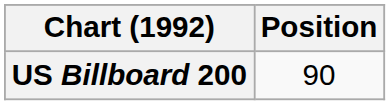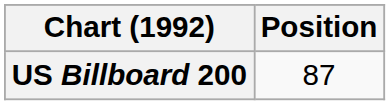 <table class="wikitable plainrowheaders" style="text-align:center">
 <tr>
 <th scope="col">Chart (1992)</th>
 <th scope="col">Position</th>
 </tr>
 <tr>
 <th scope="row">US <em>Billboard</em> 200</th>
-<td>90</td>
+<td>87</td>
 </tr>
 </table>
